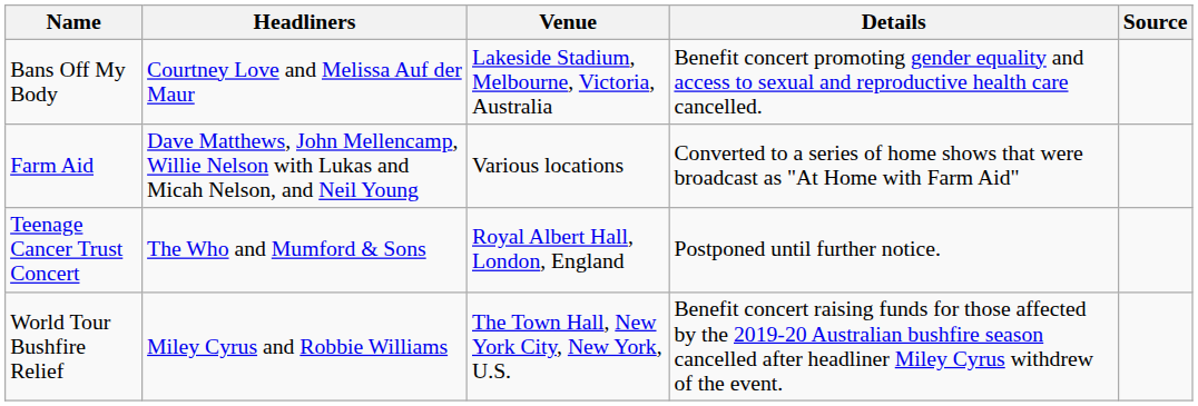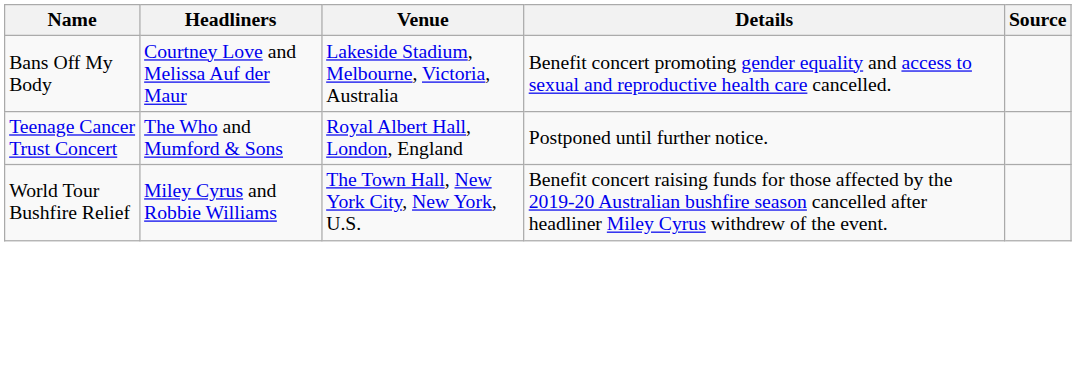 <table class="wikitable sortable">
 <tr>
 <th>Name</th>
 <th>Headliners</th>
 <th>Venue</th>
 <th>Details</th>
 <th>Source</th>
 </tr>
 <tr>
 <td>Bans Off My Body</td>
 <td><a href='#'>Courtney Love</a> and <a href='#'>Melissa Auf der Maur</a></td>
 <td><a href='#'>Lakeside Stadium</a>, <a href='#'>Melbourne</a>, <a href='#'>Victoria</a>, Australia</td>
 <td>Benefit concert promoting <a href='#'>gender equality</a> and <a href='#'>access to sexual and reproductive health care</a> cancelled.</td>
-<td></td>
-</tr>
-<tr>
-<td><a href='#'>Farm Aid</a></td>
-<td><a href='#'>Dave Matthews</a>, <a href='#'>John Mellencamp</a>, <a href='#'>Willie Nelson</a> with Lukas and Micah Nelson, and <a href='#'>Neil Young</a></td>
-<td>Various locations</td>
-<td>Converted to a series of home shows that were broadcast as "At Home with Farm Aid"</td>
 <td></td>
 </tr>
 <tr>
 <td><a href='#'>Teenage Cancer Trust Concert</a></td>
 <td><a href='#'>The Who</a> and <a href='#'>Mumford & Sons</a></td>
 <td><a href='#'>Royal Albert Hall</a>, <a href='#'>London</a>, England</td>
 <td>Postponed until further notice.</td>
 <td></td>
 </tr>
 <tr>
 <td>World Tour Bushfire Relief</td>
 <td><a href='#'>Miley Cyrus</a> and <a href='#'>Robbie Williams</a></td>
 <td><a href='#'>The Town Hall</a>, <a href='#'>New York City</a>, <a href='#'>New York</a>, U.S.</td>
 <td>Benefit concert raising funds for those affected by the <a href='#'>2019-20 Australian bushfire season</a> cancelled after headliner <a href='#'>Miley Cyrus</a> withdrew of the event.</td>
 <td></td>
 </tr>
 </table>
